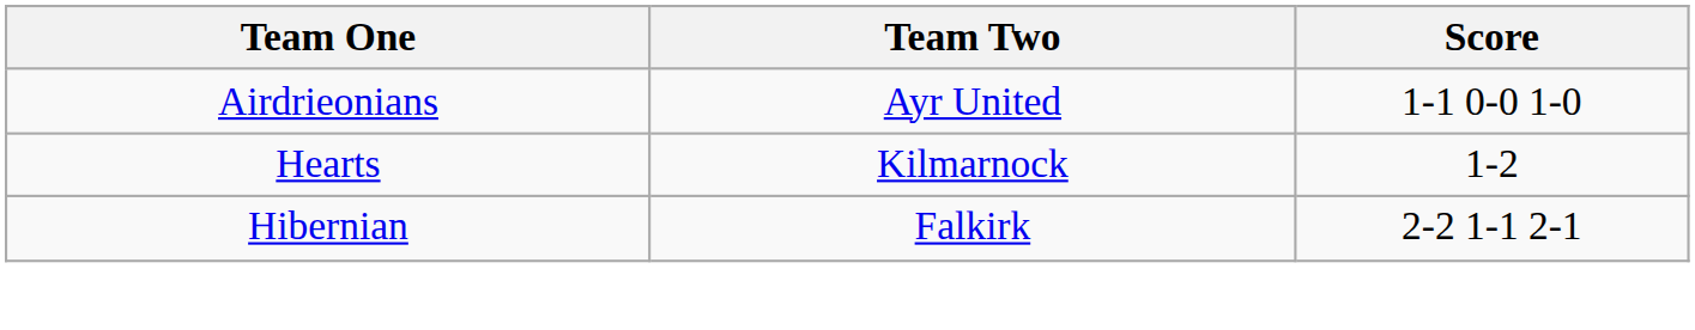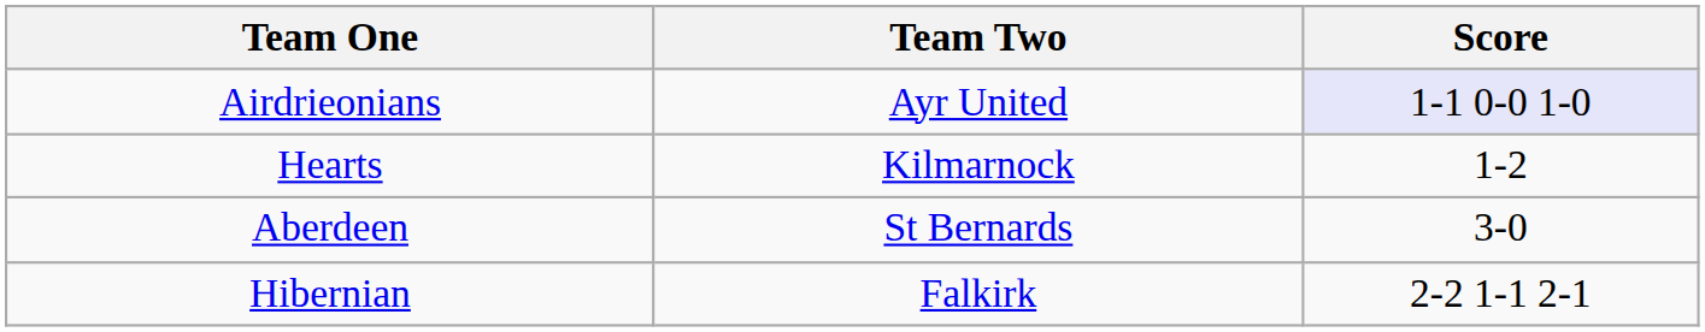 <table class="wikitable" style="text-align: center">
 <tr>
 <th width=250>Team One</th>
 <th width=250>Team Two</th>
 <th width=150>Score</th>
 </tr>
 <tr>
 <td><a href='#'>Airdrieonians</a></td>
 <td><a href='#'>Ayr United</a></td>
-<td>1-1 0-0 1-0</td>
+<td style="background: lavender;">1-1 0-0 1-0</td>
 </tr>
 <tr>
 <td><a href='#'>Hearts</a></td>
 <td><a href='#'>Kilmarnock</a></td>
 <td>1-2</td>
 </tr>
 <tr>
+<td><a href='#'>Aberdeen</a></td>
+<td><a href='#'>St Bernards</a></td>
+<td>3-0</td>
+</tr>
+<tr>
 <td><a href='#'>Hibernian</a></td>
 <td><a href='#'>Falkirk</a></td>
 <td>2-2 1-1 2-1</td>
 </tr>
 </table>
